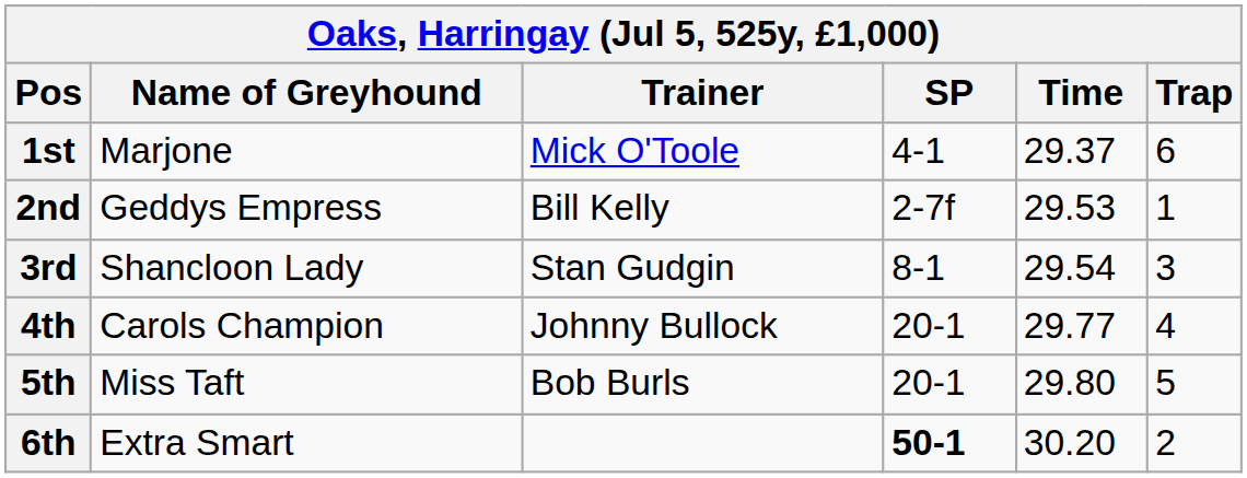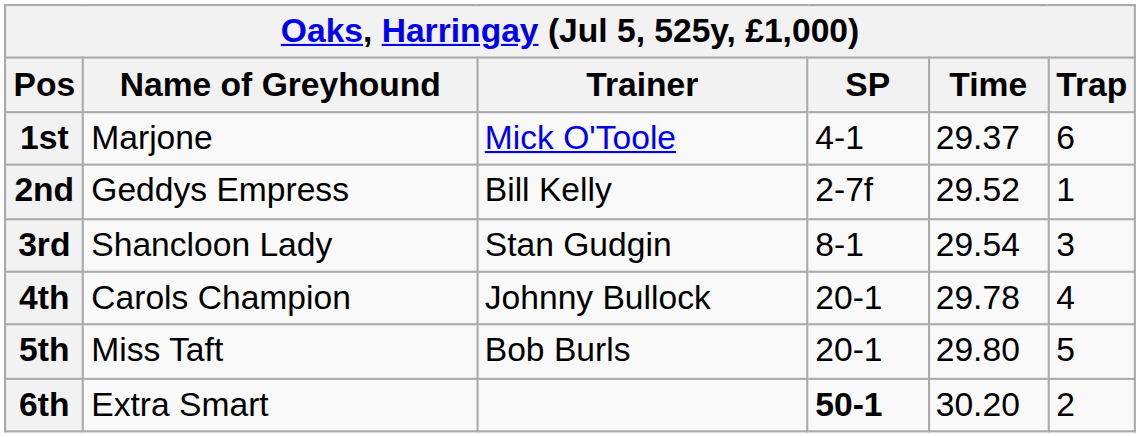 <table class="wikitable">
 <tr>
 <th colspan="6"><a href='#'>Oaks</a>, <a href='#'>Harringay</a> (Jul 5, 525y, £1,000)</th>
 </tr>
 <tr>
 <th width=30>Pos</th>
 <th width=180>Name of Greyhound</th>
 <th width=150>Trainer</th>
 <th width=50>SP</th>
 <th width=50>Time</th>
 <th width=30>Trap</th>
 </tr>
 <tr>
 <th>1st</th>
 <td>Marjone</td>
 <td><a href='#'>Mick O'Toole</a></td>
 <td>4-1</td>
 <td>29.37</td>
 <td>6</td>
 </tr>
 <tr>
 <th>2nd</th>
 <td>Geddys Empress</td>
 <td>Bill Kelly</td>
 <td>2-7f</td>
-<td>29.53</td>
+<td>29.52</td>
 <td>1</td>
 </tr>
 <tr>
 <th>3rd</th>
 <td>Shancloon Lady</td>
 <td>Stan Gudgin</td>
 <td>8-1</td>
 <td>29.54</td>
 <td>3</td>
 </tr>
 <tr>
 <th>4th</th>
 <td>Carols Champion</td>
 <td>Johnny Bullock</td>
 <td>20-1</td>
-<td>29.77</td>
+<td>29.78</td>
 <td>4</td>
 </tr>
 <tr>
 <th>5th</th>
 <td>Miss Taft</td>
 <td>Bob Burls</td>
 <td>20-1</td>
 <td>29.80</td>
 <td>5</td>
 </tr>
 <tr>
 <th>6th</th>
 <td>Extra Smart</td>
 <td></td>
 <td><strong>50-1</strong></td>
 <td>30.20</td>
 <td>2</td>
 </tr>
 </table>
